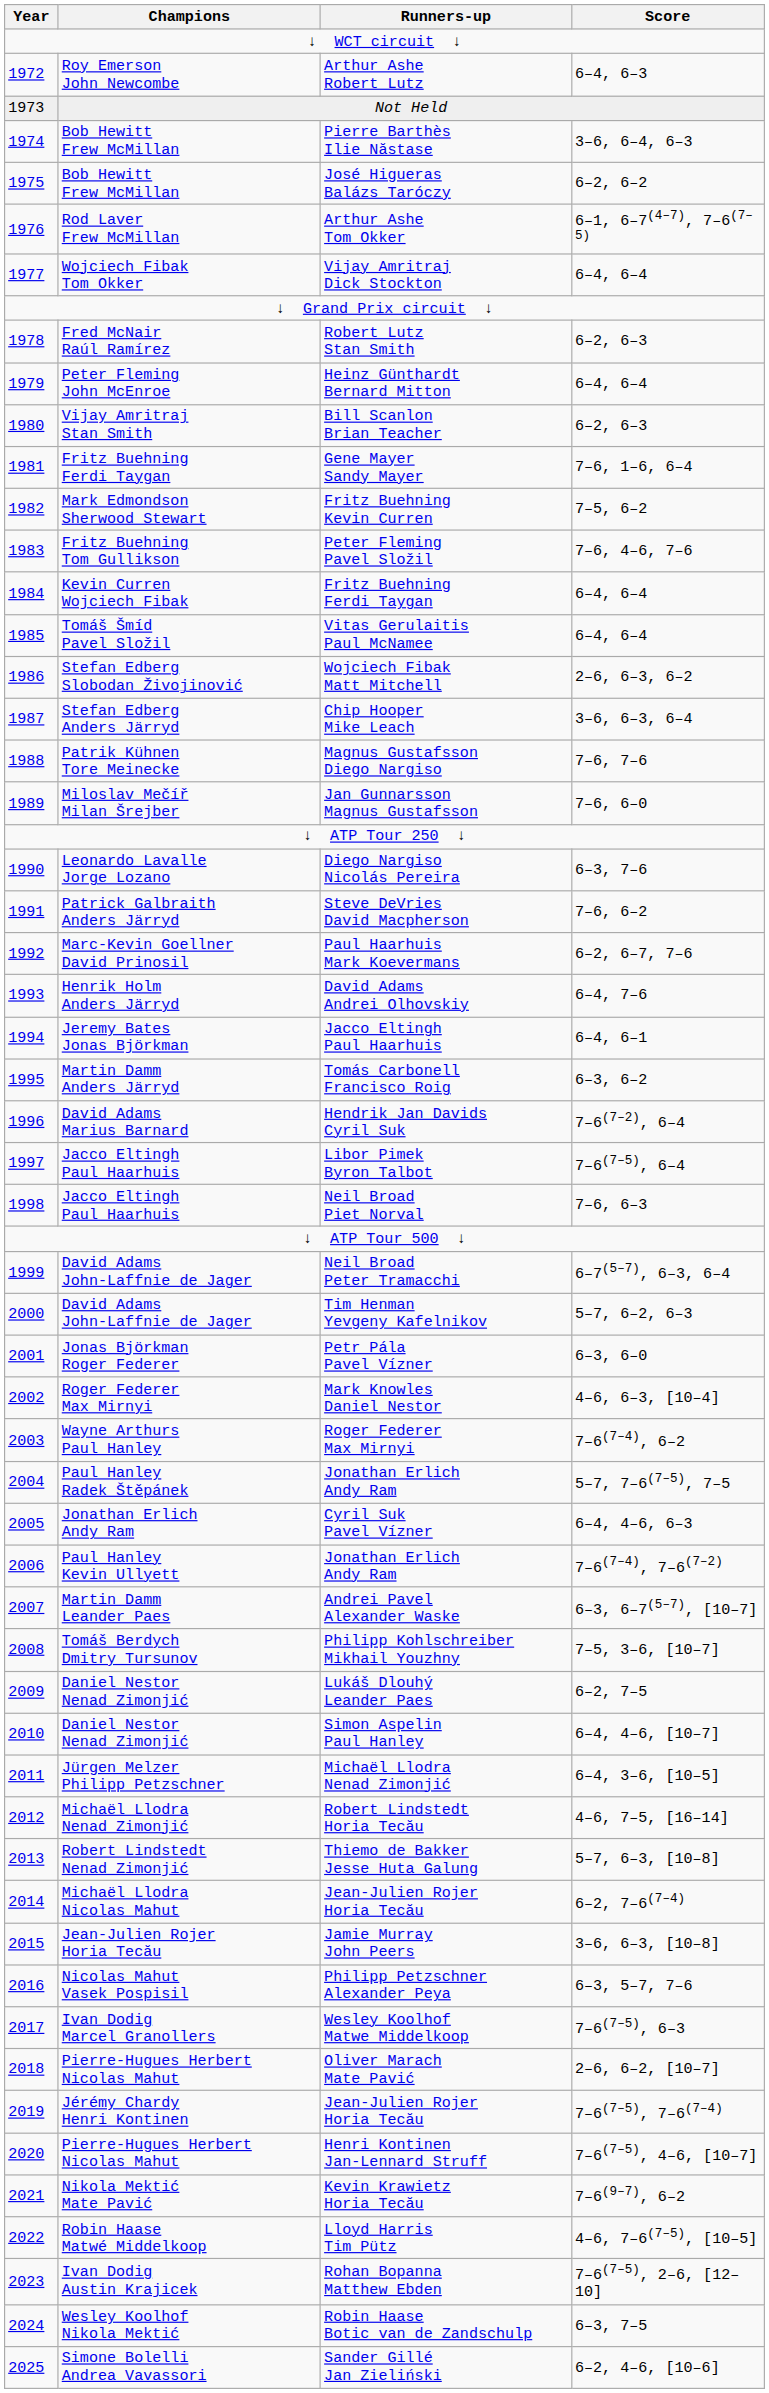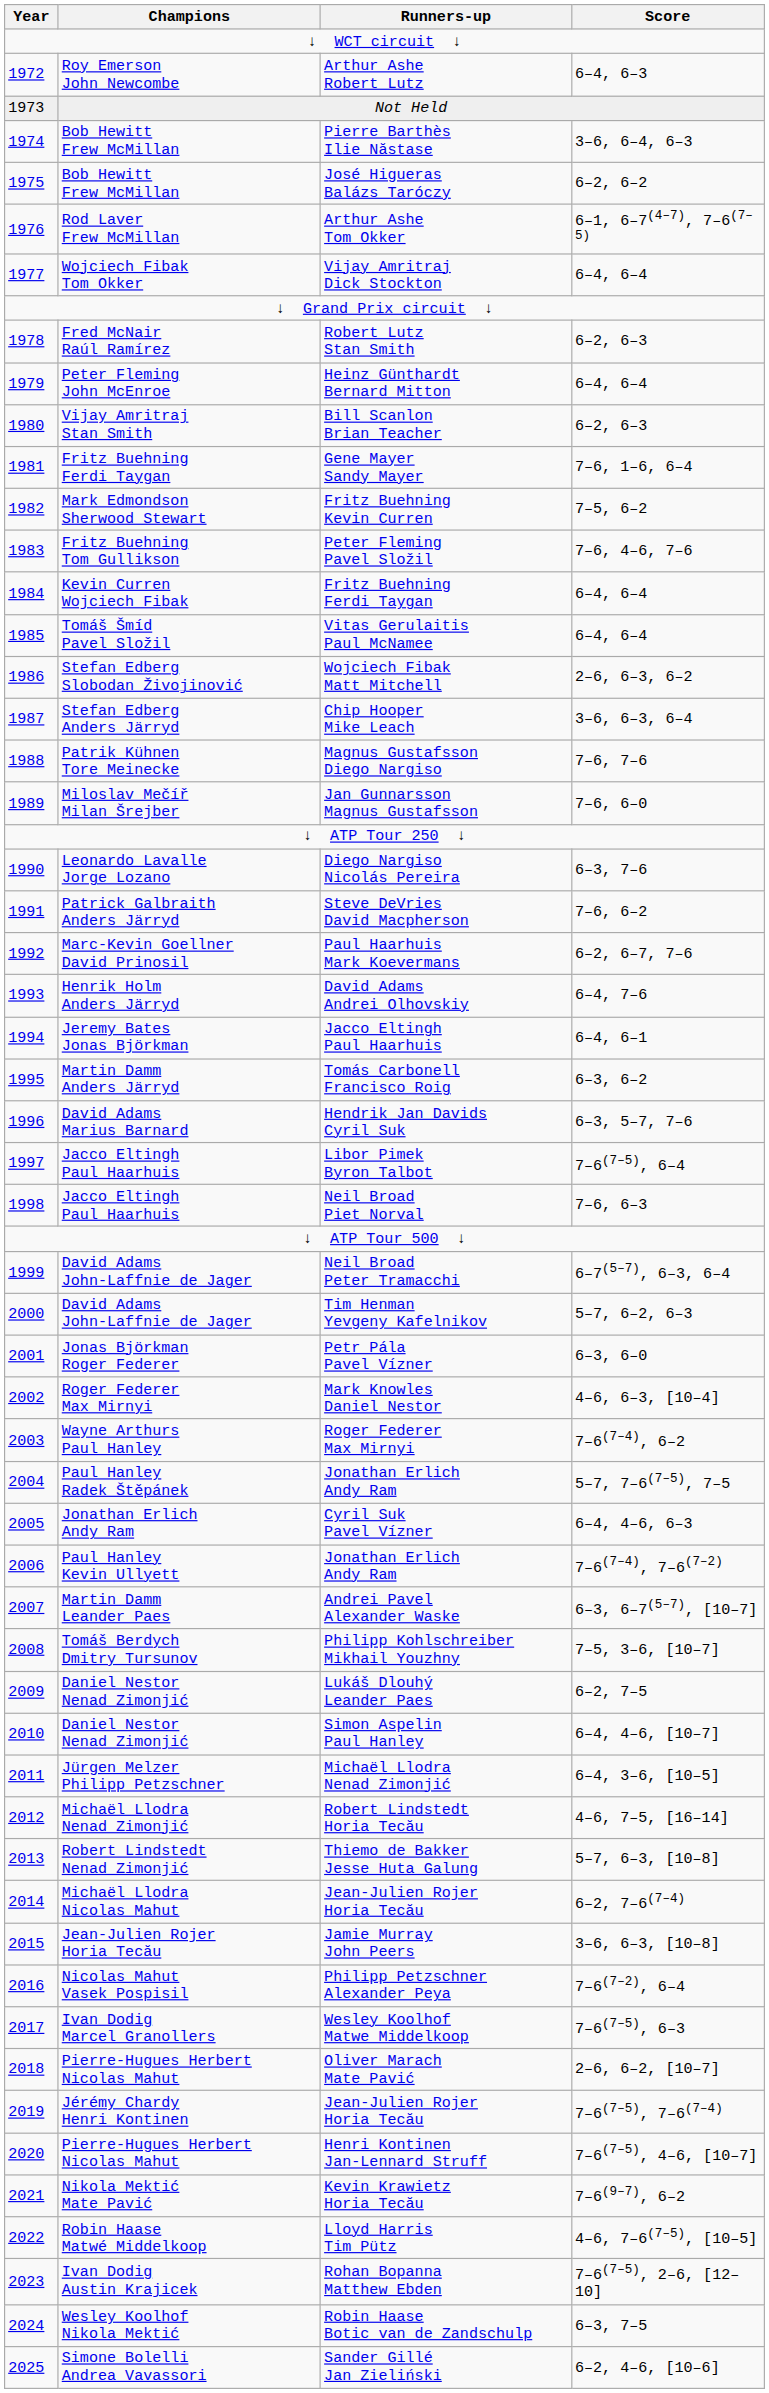 <table class="wikitable">
 <tr>
 <th style="width:40px">Year</th>
 <th style="width:220px">Champions</th>
 <th style="width:210px">Runners-up</th>
 <th style="width:160px" class="unsortable">Score</th>
 </tr>
 <tr>
 <td colspan=4 align=center>↓  <a href='#'>WCT circuit</a>  ↓</td>
 </tr>
 <tr>
 <td><a href='#'>1972</a></td>
 <td> <a href='#'>Roy Emerson</a><br> <a href='#'>John Newcombe</a></td>
 <td> <a href='#'>Arthur Ashe</a><br> <a href='#'>Robert Lutz</a></td>
 <td>6–4, 6–3</td>
 </tr>
 <tr>
 <td style="background:#efefef">1973</td>
 <td colspan=3 align=center style="background:#efefef"><em>Not Held</em></td>
 </tr>
 <tr>
 <td><a href='#'>1974</a></td>
 <td> <a href='#'>Bob Hewitt</a><br> <a href='#'>Frew McMillan</a></td>
 <td> <a href='#'>Pierre Barthès</a><br> <a href='#'>Ilie Năstase</a></td>
 <td>3–6, 6–4, 6–3</td>
 </tr>
 <tr>
 <td><a href='#'>1975</a></td>
 <td> <a href='#'>Bob Hewitt</a> <br> <a href='#'>Frew McMillan</a> </td>
 <td> <a href='#'>José Higueras</a><br> <a href='#'>Balázs Taróczy</a></td>
 <td>6–2, 6–2</td>
 </tr>
 <tr>
 <td><a href='#'>1976</a></td>
 <td> <a href='#'>Rod Laver</a><br> <a href='#'>Frew McMillan</a> </td>
 <td> <a href='#'>Arthur Ashe</a><br> <a href='#'>Tom Okker</a></td>
 <td>6–1, 6–7<sup>(4–7)</sup>, 7–6<sup>(7–5)</sup></td>
 </tr>
 <tr>
 <td><a href='#'>1977</a></td>
 <td> <a href='#'>Wojciech Fibak</a><br> <a href='#'>Tom Okker</a></td>
 <td> <a href='#'>Vijay Amritraj</a><br> <a href='#'>Dick Stockton</a></td>
 <td>6–4, 6–4</td>
 </tr>
 <tr>
 <td colspan=4 align=center>↓  <a href='#'>Grand Prix circuit</a>  ↓</td>
 </tr>
 <tr>
 <td><a href='#'>1978</a></td>
 <td> <a href='#'>Fred McNair</a><br> <a href='#'>Raúl Ramírez</a></td>
 <td> <a href='#'>Robert Lutz</a><br> <a href='#'>Stan Smith</a></td>
 <td>6–2, 6–3</td>
 </tr>
 <tr>
 <td><a href='#'>1979</a></td>
 <td> <a href='#'>Peter Fleming</a><br> <a href='#'>John McEnroe</a></td>
 <td> <a href='#'>Heinz Günthardt</a><br> <a href='#'>Bernard Mitton</a></td>
 <td>6–4, 6–4</td>
 </tr>
 <tr>
 <td><a href='#'>1980</a></td>
 <td> <a href='#'>Vijay Amritraj</a><br> <a href='#'>Stan Smith</a></td>
 <td> <a href='#'>Bill Scanlon</a><br> <a href='#'>Brian Teacher</a></td>
 <td>6–2, 6–3</td>
 </tr>
 <tr>
 <td><a href='#'>1981</a></td>
 <td> <a href='#'>Fritz Buehning</a><br>  <a href='#'>Ferdi Taygan</a></td>
 <td> <a href='#'>Gene Mayer</a><br> <a href='#'>Sandy Mayer</a></td>
 <td>7–6, 1–6, 6–4</td>
 </tr>
 <tr>
 <td><a href='#'>1982</a></td>
 <td> <a href='#'>Mark Edmondson</a><br> <a href='#'>Sherwood Stewart</a></td>
 <td> <a href='#'>Fritz Buehning</a><br> <a href='#'>Kevin Curren</a></td>
 <td>7–5, 6–2</td>
 </tr>
 <tr>
 <td><a href='#'>1983</a></td>
 <td> <a href='#'>Fritz Buehning</a> <br> <a href='#'>Tom Gullikson</a></td>
 <td> <a href='#'>Peter Fleming</a><br> <a href='#'>Pavel Složil</a></td>
 <td>7–6, 4–6, 7–6</td>
 </tr>
 <tr>
 <td><a href='#'>1984</a></td>
 <td> <a href='#'>Kevin Curren</a><br> <a href='#'>Wojciech Fibak</a> </td>
 <td> <a href='#'>Fritz Buehning</a><br>  <a href='#'>Ferdi Taygan</a></td>
 <td>6–4, 6–4</td>
 </tr>
 <tr>
 <td><a href='#'>1985</a></td>
 <td> <a href='#'>Tomáš Šmíd</a><br> <a href='#'>Pavel Složil</a></td>
 <td> <a href='#'>Vitas Gerulaitis</a><br> <a href='#'>Paul McNamee</a></td>
 <td>6–4, 6–4</td>
 </tr>
 <tr>
 <td><a href='#'>1986</a></td>
 <td> <a href='#'>Stefan Edberg</a><br> <a href='#'>Slobodan Živojinović</a></td>
 <td> <a href='#'>Wojciech Fibak</a><br> <a href='#'>Matt Mitchell</a></td>
 <td>2–6, 6–3, 6–2</td>
 </tr>
 <tr>
 <td><a href='#'>1987</a></td>
 <td> <a href='#'>Stefan Edberg</a> <br> <a href='#'>Anders Järryd</a></td>
 <td> <a href='#'>Chip Hooper</a><br> <a href='#'>Mike Leach</a></td>
 <td>3–6, 6–3, 6–4</td>
 </tr>
 <tr>
 <td><a href='#'>1988</a></td>
 <td> <a href='#'>Patrik Kühnen</a><br> <a href='#'>Tore Meinecke</a></td>
 <td> <a href='#'>Magnus Gustafsson</a><br> <a href='#'>Diego Nargiso</a></td>
 <td>7–6, 7–6</td>
 </tr>
 <tr>
 <td><a href='#'>1989</a></td>
 <td> <a href='#'>Miloslav Mečíř</a><br> <a href='#'>Milan Šrejber</a></td>
 <td> <a href='#'>Jan Gunnarsson</a><br> <a href='#'>Magnus Gustafsson</a></td>
 <td>7–6, 6–0</td>
 </tr>
 <tr>
 <td colspan=4 align=center>↓  <a href='#'>ATP Tour 250</a>  ↓</td>
 </tr>
 <tr>
 <td><a href='#'>1990</a></td>
 <td> <a href='#'>Leonardo Lavalle</a><br> <a href='#'>Jorge Lozano</a></td>
 <td> <a href='#'>Diego Nargiso</a><br> <a href='#'>Nicolás Pereira</a></td>
 <td>6–3, 7–6</td>
 </tr>
 <tr>
 <td><a href='#'>1991</a></td>
 <td> <a href='#'>Patrick Galbraith</a><br> <a href='#'>Anders Järryd</a> </td>
 <td> <a href='#'>Steve DeVries</a><br> <a href='#'>David Macpherson</a></td>
 <td>7–6, 6–2</td>
 </tr>
 <tr>
 <td><a href='#'>1992</a></td>
 <td> <a href='#'>Marc-Kevin Goellner</a><br> <a href='#'>David Prinosil</a></td>
 <td> <a href='#'>Paul Haarhuis</a><br> <a href='#'>Mark Koevermans</a></td>
 <td>6–2, 6–7, 7–6</td>
 </tr>
 <tr>
 <td><a href='#'>1993</a></td>
 <td> <a href='#'>Henrik Holm</a><br> <a href='#'>Anders Järryd</a> </td>
 <td> <a href='#'>David Adams</a><br> <a href='#'>Andrei Olhovskiy</a></td>
 <td>6–4, 7–6</td>
 </tr>
 <tr>
 <td><a href='#'>1994</a></td>
 <td> <a href='#'>Jeremy Bates</a><br> <a href='#'>Jonas Björkman</a></td>
 <td> <a href='#'>Jacco Eltingh</a><br> <a href='#'>Paul Haarhuis</a></td>
 <td>6–4, 6–1</td>
 </tr>
 <tr>
 <td><a href='#'>1995</a></td>
 <td> <a href='#'>Martin Damm</a><br> <a href='#'>Anders Järryd</a> </td>
 <td> <a href='#'>Tomás Carbonell</a><br> <a href='#'>Francisco Roig</a></td>
 <td>6–3, 6–2</td>
 </tr>
 <tr>
 <td><a href='#'>1996</a></td>
 <td> <a href='#'>David Adams</a><br> <a href='#'>Marius Barnard</a></td>
 <td> <a href='#'>Hendrik Jan Davids</a><br> <a href='#'>Cyril Suk</a></td>
-<td>7–6<sup>(7–2)</sup>, 6–4</td>
+<td>6–3, 5–7, 7–6</td>
 </tr>
 <tr>
 <td><a href='#'>1997</a></td>
 <td> <a href='#'>Jacco Eltingh</a><br> <a href='#'>Paul Haarhuis</a></td>
 <td> <a href='#'>Libor Pimek</a><br> <a href='#'>Byron Talbot</a></td>
 <td>7–6<sup>(7–5)</sup>, 6–4</td>
 </tr>
 <tr>
 <td><a href='#'>1998</a></td>
 <td> <a href='#'>Jacco Eltingh</a> <br> <a href='#'>Paul Haarhuis</a> </td>
 <td> <a href='#'>Neil Broad</a><br> <a href='#'>Piet Norval</a></td>
 <td>7–6, 6–3</td>
 </tr>
 <tr>
 <td colspan=5 align=center>↓  <a href='#'>ATP Tour 500</a>  ↓</td>
 </tr>
 <tr>
 <td><a href='#'>1999</a></td>
 <td> <a href='#'>David Adams</a> <br> <a href='#'>John-Laffnie de Jager</a></td>
 <td> <a href='#'>Neil Broad</a><br> <a href='#'>Peter Tramacchi</a></td>
 <td>6–7<sup>(5–7)</sup>, 6–3, 6–4</td>
 </tr>
 <tr>
 <td><a href='#'>2000</a></td>
 <td> <a href='#'>David Adams</a> <br> <a href='#'>John-Laffnie de Jager</a> </td>
 <td> <a href='#'>Tim Henman</a><br> <a href='#'>Yevgeny Kafelnikov</a></td>
 <td>5–7, 6–2, 6–3</td>
 </tr>
 <tr>
 <td><a href='#'>2001</a></td>
 <td> <a href='#'>Jonas Björkman</a> <br> <a href='#'>Roger Federer</a></td>
 <td> <a href='#'>Petr Pála</a><br> <a href='#'>Pavel Vízner</a></td>
 <td>6–3, 6–0</td>
 </tr>
 <tr>
 <td><a href='#'>2002</a></td>
 <td> <a href='#'>Roger Federer</a> <br> <a href='#'>Max Mirnyi</a></td>
 <td> <a href='#'>Mark Knowles</a><br> <a href='#'>Daniel Nestor</a></td>
 <td>4–6, 6–3, [10–4]</td>
 </tr>
 <tr>
 <td><a href='#'>2003</a></td>
 <td> <a href='#'>Wayne Arthurs</a><br> <a href='#'>Paul Hanley</a></td>
 <td> <a href='#'>Roger Federer</a><br> <a href='#'>Max Mirnyi</a></td>
 <td>7–6<sup>(7–4)</sup>, 6–2</td>
 </tr>
 <tr>
 <td><a href='#'>2004</a></td>
 <td> <a href='#'>Paul Hanley</a> <br> <a href='#'>Radek Štěpánek</a></td>
 <td> <a href='#'>Jonathan Erlich</a><br> <a href='#'>Andy Ram</a></td>
 <td>5–7, 7–6<sup>(7–5)</sup>, 7–5</td>
 </tr>
 <tr>
 <td><a href='#'>2005</a></td>
 <td> <a href='#'>Jonathan Erlich</a><br> <a href='#'>Andy Ram</a></td>
 <td> <a href='#'>Cyril Suk</a><br> <a href='#'>Pavel Vízner</a></td>
 <td>6–4, 4–6, 6–3</td>
 </tr>
 <tr>
 <td><a href='#'>2006</a></td>
 <td> <a href='#'>Paul Hanley</a> <br> <a href='#'>Kevin Ullyett</a></td>
 <td> <a href='#'>Jonathan Erlich</a><br> <a href='#'>Andy Ram</a></td>
 <td>7–6<sup>(7–4)</sup>, 7–6<sup>(7–2)</sup></td>
 </tr>
 <tr>
 <td><a href='#'>2007</a></td>
 <td> <a href='#'>Martin Damm</a> <br> <a href='#'>Leander Paes</a></td>
 <td> <a href='#'>Andrei Pavel</a><br> <a href='#'>Alexander Waske</a></td>
 <td>6–3, 6–7<sup>(5–7)</sup>, [10–7]</td>
 </tr>
 <tr>
 <td><a href='#'>2008</a></td>
 <td> <a href='#'>Tomáš Berdych</a> <br> <a href='#'>Dmitry Tursunov</a></td>
 <td> <a href='#'>Philipp Kohlschreiber</a><br> <a href='#'>Mikhail Youzhny</a></td>
 <td>7–5, 3–6, [10–7]</td>
 </tr>
 <tr>
 <td><a href='#'>2009</a></td>
 <td> <a href='#'>Daniel Nestor</a><br> <a href='#'>Nenad Zimonjić</a></td>
 <td> <a href='#'>Lukáš Dlouhý</a> <br>  <a href='#'>Leander Paes</a></td>
 <td>6–2, 7–5</td>
 </tr>
 <tr>
 <td><a href='#'>2010</a></td>
 <td> <a href='#'>Daniel Nestor</a> <br> <a href='#'>Nenad Zimonjić</a> </td>
 <td> <a href='#'>Simon Aspelin</a> <br>  <a href='#'>Paul Hanley</a></td>
 <td>6–4, 4–6, [10–7]</td>
 </tr>
 <tr>
 <td><a href='#'>2011</a></td>
 <td> <a href='#'>Jürgen Melzer</a><br> <a href='#'>Philipp Petzschner</a></td>
 <td> <a href='#'>Michaël Llodra</a><br> <a href='#'>Nenad Zimonjić</a></td>
 <td>6–4, 3–6, [10–5]</td>
 </tr>
 <tr>
 <td><a href='#'>2012</a></td>
 <td> <a href='#'>Michaël Llodra</a><br> <a href='#'>Nenad Zimonjić</a> </td>
 <td> <a href='#'>Robert Lindstedt</a> <br> <a href='#'>Horia Tecău</a></td>
 <td>4–6, 7–5, [16–14]</td>
 </tr>
 <tr>
 <td><a href='#'>2013</a></td>
 <td> <a href='#'>Robert Lindstedt</a><br> <a href='#'>Nenad Zimonjić</a> </td>
 <td> <a href='#'>Thiemo de Bakker</a><br> <a href='#'>Jesse Huta Galung</a></td>
 <td>5–7, 6–3, [10–8]</td>
 </tr>
 <tr>
 <td><a href='#'>2014</a></td>
 <td> <a href='#'>Michaël Llodra</a> <br> <a href='#'>Nicolas Mahut</a></td>
 <td> <a href='#'>Jean-Julien Rojer</a><br> <a href='#'>Horia Tecău</a></td>
 <td>6–2, 7–6<sup>(7–4)</sup></td>
 </tr>
 <tr>
 <td><a href='#'>2015</a></td>
 <td> <a href='#'>Jean-Julien Rojer</a><br> <a href='#'>Horia Tecău</a></td>
 <td> <a href='#'>Jamie Murray</a><br> <a href='#'>John Peers</a></td>
 <td>3–6, 6–3, [10–8]</td>
 </tr>
 <tr>
 <td><a href='#'>2016</a></td>
 <td> <a href='#'>Nicolas Mahut</a> <br> <a href='#'>Vasek Pospisil</a></td>
 <td> <a href='#'>Philipp Petzschner</a><br> <a href='#'>Alexander Peya</a></td>
-<td>6–3, 5–7, 7–6</td>
+<td>7–6<sup>(7–2)</sup>, 6–4</td>
 </tr>
 <tr>
 <td><a href='#'>2017</a></td>
 <td> <a href='#'>Ivan Dodig</a><br> <a href='#'>Marcel Granollers</a></td>
 <td> <a href='#'>Wesley Koolhof</a><br> <a href='#'>Matwe Middelkoop</a></td>
 <td>7–6<sup>(7–5)</sup>, 6–3</td>
 </tr>
 <tr>
 <td><a href='#'>2018</a></td>
 <td> <a href='#'>Pierre-Hugues Herbert</a><br> <a href='#'>Nicolas Mahut</a> </td>
 <td> <a href='#'>Oliver Marach</a><br> <a href='#'>Mate Pavić</a></td>
 <td>2–6, 6–2, [10–7]</td>
 </tr>
 <tr>
 <td><a href='#'>2019</a></td>
 <td> <a href='#'>Jérémy Chardy</a><br> <a href='#'>Henri Kontinen</a></td>
 <td> <a href='#'>Jean-Julien Rojer</a><br> <a href='#'>Horia Tecău</a></td>
 <td>7–6<sup>(7–5)</sup>, 7–6<sup>(7–4)</sup></td>
 </tr>
 <tr>
 <td><a href='#'>2020</a></td>
 <td> <a href='#'>Pierre-Hugues Herbert</a> <br> <a href='#'>Nicolas Mahut</a> </td>
 <td> <a href='#'>Henri Kontinen</a> <br> <a href='#'>Jan-Lennard Struff</a></td>
 <td>7–6<sup>(7–5)</sup>, 4–6, [10–7]</td>
 </tr>
 <tr>
 <td><a href='#'>2021</a></td>
 <td> <a href='#'>Nikola Mektić</a> <br> <a href='#'>Mate Pavić</a></td>
 <td> <a href='#'>Kevin Krawietz</a> <br> <a href='#'>Horia Tecău</a></td>
 <td>7–6<sup>(9–7)</sup>, 6–2</td>
 </tr>
 <tr>
 <td><a href='#'>2022</a></td>
 <td> <a href='#'>Robin Haase</a> <br>  <a href='#'>Matwé Middelkoop</a></td>
 <td> <a href='#'>Lloyd Harris</a> <br>  <a href='#'>Tim Pütz</a></td>
 <td>4–6, 7–6<sup>(7–5)</sup>, [10–5]</td>
 </tr>
 <tr>
 <td><a href='#'>2023</a></td>
 <td> <a href='#'>Ivan Dodig</a>  <br>  <a href='#'>Austin Krajicek</a></td>
 <td> <a href='#'>Rohan Bopanna</a> <br>  <a href='#'>Matthew Ebden</a></td>
 <td>7–6<sup>(7–5)</sup>, 2–6, [12–10]</td>
 </tr>
 <tr>
 <td><a href='#'>2024</a></td>
 <td> <a href='#'>Wesley Koolhof</a> <br> <a href='#'>Nikola Mektić</a> </td>
 <td> <a href='#'>Robin Haase</a> <br> <a href='#'>Botic van de Zandschulp</a></td>
 <td>6–3, 7–5</td>
 </tr>
 <tr>
 <td><a href='#'>2025</a></td>
 <td> <a href='#'>Simone Bolelli</a> <br> <a href='#'>Andrea Vavassori</a></td>
 <td> <a href='#'>Sander Gillé</a><br> <a href='#'>Jan Zieliński</a></td>
 <td>6–2, 4–6, [10–6]</td>
 </tr>
 </table>
